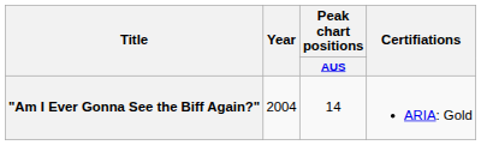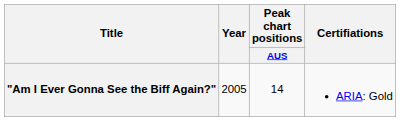 <table class="wikitable plainrowheaders" style="text-align:center;">
 <tr>
 <th rowspan="2">Title</th>
 <th rowspan="2">Year</th>
 <th colspan="1">Peak chart positions</th>
 <th rowspan="2">Certifiations</th>
 </tr>
 <tr>
 <th scope="col" style="width:3em; font-size:85%"><a href='#'>AUS</a><br></th>
 </tr>
 <tr>
 <th scope="row">"Am I Ever Gonna See the Biff Again?"<br></th>
-<td>2004</td>
+<td>2005</td>
 <td>14</td>
 <td><br><ul><li><a href='#'>ARIA</a>: Gold</li></ul></td>
 </tr>
 </table>
